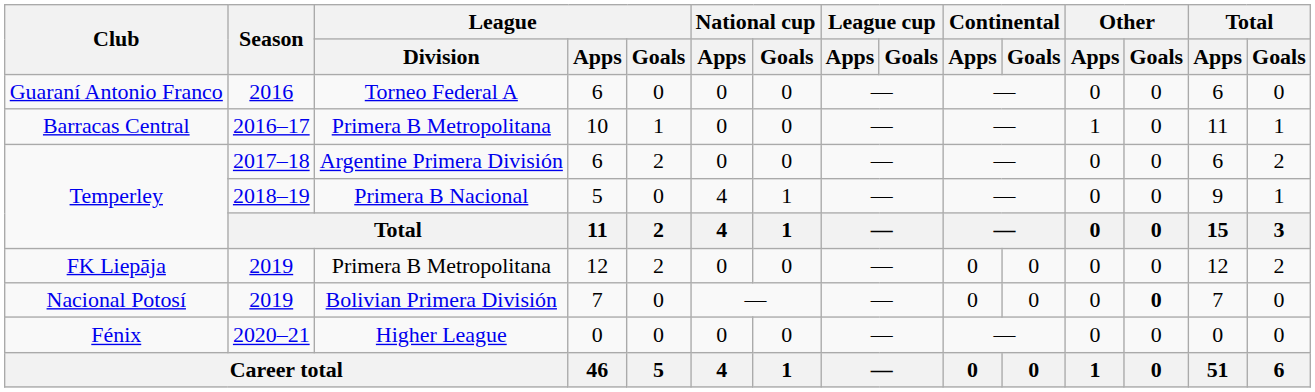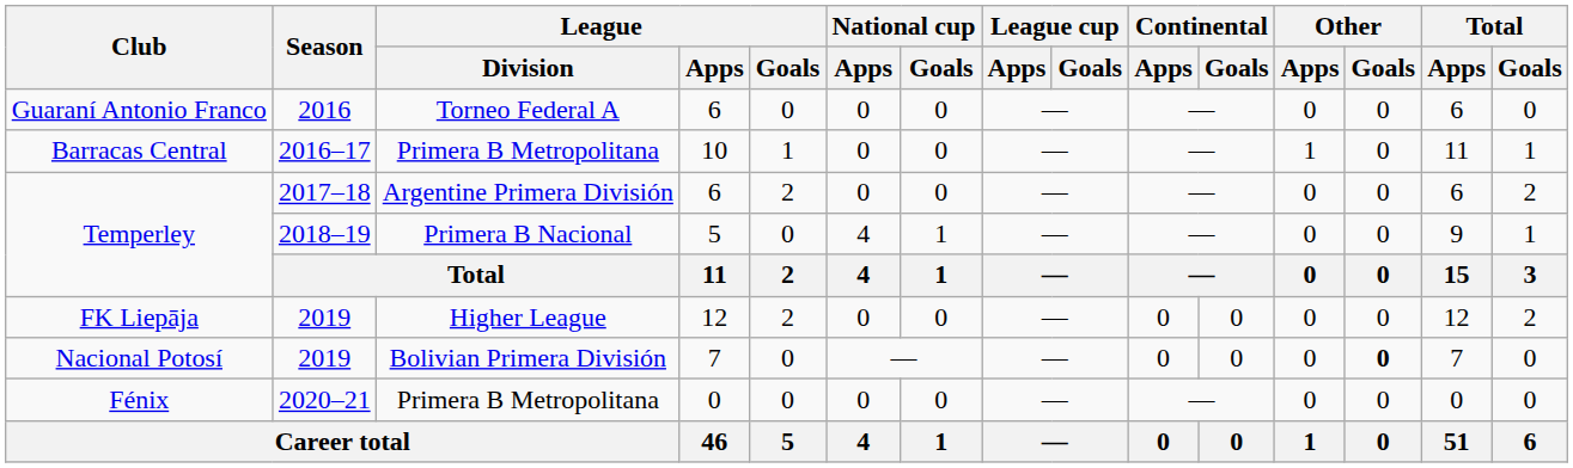 <table class="wikitable" style="text-align:center">
 <tr>
 <th rowspan="2">Club</th>
 <th rowspan="2">Season</th>
 <th colspan="3">League</th>
 <th colspan="2">National cup</th>
 <th colspan="2">League cup</th>
 <th colspan="2">Continental</th>
 <th colspan="2">Other</th>
 <th colspan="2">Total</th>
 </tr>
 <tr>
 <th>Division</th>
 <th>Apps</th>
 <th>Goals</th>
 <th>Apps</th>
 <th>Goals</th>
 <th>Apps</th>
 <th>Goals</th>
 <th>Apps</th>
 <th>Goals</th>
 <th>Apps</th>
 <th>Goals</th>
 <th>Apps</th>
 <th>Goals</th>
 </tr>
 <tr>
 <td><a href='#'>Guaraní Antonio Franco</a></td>
 <td><a href='#'>2016</a></td>
 <td><a href='#'>Torneo Federal A</a></td>
 <td>6</td>
 <td>0</td>
 <td>0</td>
 <td>0</td>
 <td colspan="2">—</td>
 <td colspan="2">—</td>
 <td>0</td>
 <td>0</td>
 <td>6</td>
 <td>0</td>
 </tr>
 <tr>
 <td><a href='#'>Barracas Central</a></td>
 <td><a href='#'>2016–17</a></td>
 <td><a href='#'>Primera B Metropolitana</a></td>
 <td>10</td>
 <td>1</td>
 <td>0</td>
 <td>0</td>
 <td colspan="2">—</td>
 <td colspan="2">—</td>
 <td>1</td>
 <td>0</td>
 <td>11</td>
 <td>1</td>
 </tr>
 <tr>
 <td rowspan="3"><a href='#'>Temperley</a></td>
 <td><a href='#'>2017–18</a></td>
 <td><a href='#'>Argentine Primera División</a></td>
 <td>6</td>
 <td>2</td>
 <td>0</td>
 <td>0</td>
 <td colspan="2">—</td>
 <td colspan="2">—</td>
 <td>0</td>
 <td>0</td>
 <td>6</td>
 <td>2</td>
 </tr>
 <tr>
 <td><a href='#'>2018–19</a></td>
 <td><a href='#'>Primera B Nacional</a></td>
 <td>5</td>
 <td>0</td>
 <td>4</td>
 <td>1</td>
 <td colspan="2">—</td>
 <td colspan="2">—</td>
 <td>0</td>
 <td>0</td>
 <td>9</td>
 <td>1</td>
 </tr>
 <tr>
 <th colspan="2">Total</th>
 <th>11</th>
 <th>2</th>
 <th>4</th>
 <th>1</th>
 <th colspan="2">—</th>
 <th colspan="2">—</th>
 <th>0</th>
 <th>0</th>
 <th>15</th>
 <th>3</th>
 </tr>
 <tr>
 <td><a href='#'>FK Liepāja</a></td>
 <td><a href='#'>2019</a></td>
-<td>Primera B Metropolitana</td>
+<td><a href='#'>Higher League</a></td>
 <td>12</td>
 <td>2</td>
 <td>0</td>
 <td>0</td>
 <td colspan="2">—</td>
 <td>0</td>
 <td>0</td>
 <td>0</td>
 <td>0</td>
 <td>12</td>
 <td>2</td>
 </tr>
 <tr>
 <td><a href='#'>Nacional Potosí</a></td>
 <td><a href='#'>2019</a></td>
 <td><a href='#'>Bolivian Primera División</a></td>
 <td>7</td>
 <td>0</td>
 <td colspan="2">—</td>
 <td colspan="2">—</td>
 <td>0</td>
 <td>0</td>
 <td>0</td>
 <td><strong>0</strong></td>
 <td>7</td>
 <td>0</td>
 </tr>
 <tr>
 <td><a href='#'>Fénix</a></td>
 <td><a href='#'>2020–21</a></td>
-<td><a href='#'>Higher League</a></td>
+<td>Primera B Metropolitana</td>
 <td>0</td>
 <td>0</td>
 <td>0</td>
 <td>0</td>
 <td colspan="2">—</td>
 <td colspan="2">—</td>
 <td>0</td>
 <td>0</td>
 <td>0</td>
 <td>0</td>
 </tr>
 <tr>
 <th colspan="3">Career total</th>
 <th>46</th>
 <th>5</th>
 <th>4</th>
 <th>1</th>
 <th colspan="2">—</th>
 <th>0</th>
 <th>0</th>
 <th>1</th>
 <th>0</th>
 <th>51</th>
 <th>6</th>
 </tr>
 </table>
